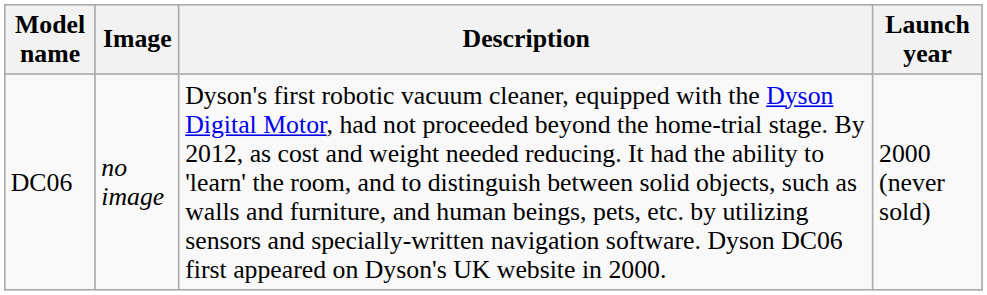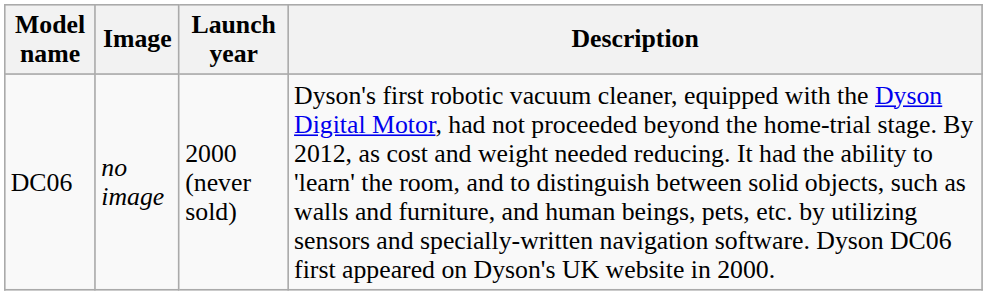 <table class="wikitable sortable">
 <tr>
 <th>Model name</th>
 <th>Image</th>
+<th>Launch year</th>
 <th>Description</th>
-<th>Launch year</th>
 </tr>
 <tr>
 <td>DC06</td>
 <td><em>no image</em></td>
+<td>2000 (never sold)</td>
 <td>Dyson's first robotic vacuum cleaner, equipped with the <a href='#'>Dyson Digital Motor</a>, had not proceeded beyond the home-trial stage. By 2012, as cost and weight needed reducing. It had the ability to 'learn' the room, and to distinguish between solid objects, such as walls and furniture, and human beings, pets, etc. by utilizing sensors and specially-written navigation software. Dyson DC06 first appeared on Dyson's UK website in 2000.</td>
-<td>2000 (never sold)</td>
 </tr>
 </table>
